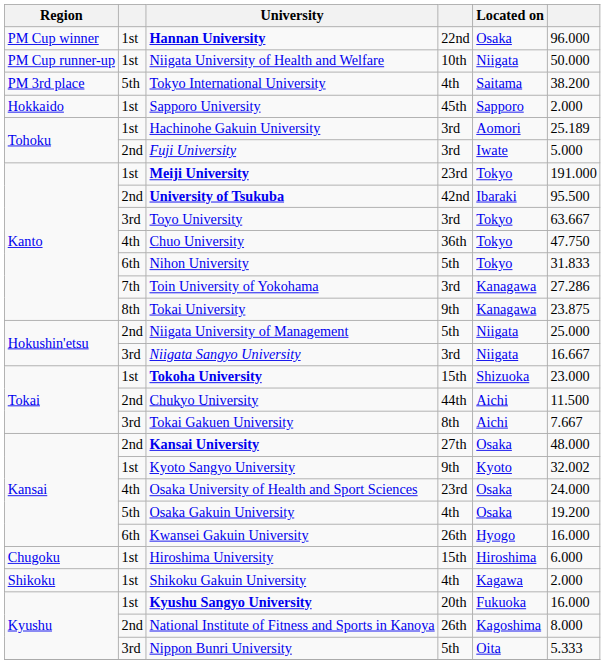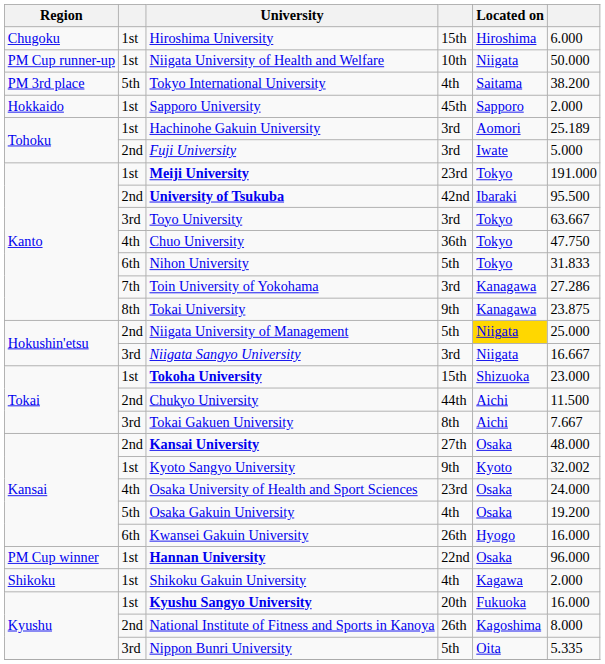 <table class="wikitable sortable" style="text-align:left;">
 <tr>
 <th>Region</th>
 <th></th>
 <th>University</th>
 <th></th>
 <th>Located on</th>
 <th></th>
 </tr>
 <tr>
-<td rowspan=1><a href='#'>PM Cup winner</a></td>
+<td rowspan=1><a href='#'>Chugoku</a></td>
 <td>1st</td>
-<td><strong><a href='#'>Hannan University</a></strong></td>
-<td>22nd</td>
-<td><a href='#'>Osaka</a></td>
-<td>96.000</td>
+<td><a href='#'>Hiroshima University</a></td>
+<td>15th</td>
+<td><a href='#'>Hiroshima</a></td>
+<td>6.000</td>
 </tr>
 <tr>
 <td rowspan=1><a href='#'>PM Cup runner-up</a></td>
 <td>1st</td>
 <td><a href='#'>Niigata University of Health and Welfare</a></td>
 <td>10th</td>
 <td><a href='#'>Niigata</a></td>
 <td>50.000</td>
 </tr>
 <tr>
 <td rowspan=1><a href='#'>PM 3rd place</a></td>
 <td>5th</td>
 <td><a href='#'>Tokyo International University</a></td>
 <td>4th</td>
 <td><a href='#'>Saitama</a></td>
 <td>38.200</td>
 </tr>
 <tr>
 <td rowspan=1><a href='#'>Hokkaido</a></td>
 <td>1st</td>
 <td><a href='#'>Sapporo University</a></td>
 <td>45th</td>
 <td><a href='#'>Sapporo</a></td>
 <td>2.000</td>
 </tr>
 <tr>
 <td rowspan=2><a href='#'>Tohoku</a></td>
 <td>1st</td>
 <td><a href='#'>Hachinohe Gakuin University</a></td>
 <td>3rd</td>
 <td><a href='#'>Aomori</a></td>
 <td>25.189</td>
 </tr>
 <tr>
 <td>2nd</td>
 <td><em><a href='#'>Fuji University</a></em></td>
 <td>3rd</td>
 <td><a href='#'>Iwate</a></td>
 <td>5.000</td>
 </tr>
 <tr>
 <td rowspan=7><a href='#'>Kanto</a></td>
 <td>1st</td>
 <td><strong><a href='#'>Meiji University</a></strong></td>
 <td>23rd</td>
 <td><a href='#'>Tokyo</a></td>
 <td>191.000</td>
 </tr>
 <tr>
 <td>2nd</td>
 <td><strong><a href='#'>University of Tsukuba</a></strong></td>
 <td>42nd</td>
 <td><a href='#'>Ibaraki</a></td>
 <td>95.500</td>
 </tr>
 <tr>
 <td>3rd</td>
 <td><a href='#'>Toyo University</a></td>
 <td>3rd</td>
 <td><a href='#'>Tokyo</a></td>
 <td>63.667</td>
 </tr>
 <tr>
 <td>4th</td>
 <td><a href='#'>Chuo University</a></td>
 <td>36th</td>
 <td><a href='#'>Tokyo</a></td>
 <td>47.750</td>
 </tr>
 <tr>
 <td>6th</td>
 <td><a href='#'>Nihon University</a></td>
 <td>5th</td>
 <td><a href='#'>Tokyo</a></td>
 <td>31.833</td>
 </tr>
 <tr>
 <td>7th</td>
 <td><a href='#'>Toin University of Yokohama</a></td>
 <td>3rd</td>
 <td><a href='#'>Kanagawa</a></td>
 <td>27.286</td>
 </tr>
 <tr>
 <td>8th</td>
 <td><a href='#'>Tokai University</a></td>
 <td>9th</td>
 <td><a href='#'>Kanagawa</a></td>
 <td>23.875</td>
 </tr>
 <tr>
 <td rowspan=2><a href='#'>Hoku</a><a href='#'>shin'etsu</a></td>
 <td>2nd</td>
 <td><a href='#'>Niigata University of Management</a></td>
 <td>5th</td>
-<td><a href='#'>Niigata</a></td>
+<td style="background: gold;"><a href='#'>Niigata</a></td>
 <td>25.000</td>
 </tr>
 <tr>
 <td>3rd</td>
 <td><em><a href='#'>Niigata Sangyo University</a></em></td>
 <td>3rd</td>
 <td><a href='#'>Niigata</a></td>
 <td>16.667</td>
 </tr>
 <tr>
 <td rowspan=3><a href='#'>Tokai</a></td>
 <td>1st</td>
 <td><strong><a href='#'>Tokoha University</a></strong></td>
 <td>15th</td>
 <td><a href='#'>Shizuoka</a></td>
 <td>23.000</td>
 </tr>
 <tr>
 <td>2nd</td>
 <td><a href='#'>Chukyo University</a></td>
 <td>44th</td>
 <td><a href='#'>Aichi</a></td>
 <td>11.500</td>
 </tr>
 <tr>
 <td>3rd</td>
 <td><a href='#'>Tokai Gakuen University</a></td>
 <td>8th</td>
 <td><a href='#'>Aichi</a></td>
 <td>7.667</td>
 </tr>
 <tr>
 <td rowspan=5><a href='#'>Kansai</a></td>
 <td>2nd</td>
 <td><strong><a href='#'>Kansai University</a></strong></td>
 <td>27th</td>
 <td><a href='#'>Osaka</a></td>
 <td>48.000</td>
 </tr>
 <tr>
 <td>1st</td>
 <td><a href='#'>Kyoto Sangyo University</a></td>
 <td>9th</td>
 <td><a href='#'>Kyoto</a></td>
 <td>32.002</td>
 </tr>
 <tr>
 <td>4th</td>
 <td><a href='#'>Osaka University of Health and Sport Sciences</a></td>
 <td>23rd</td>
 <td><a href='#'>Osaka</a></td>
 <td>24.000</td>
 </tr>
 <tr>
 <td>5th</td>
 <td><a href='#'>Osaka Gakuin University</a></td>
 <td>4th</td>
 <td><a href='#'>Osaka</a></td>
 <td>19.200</td>
 </tr>
 <tr>
 <td>6th</td>
 <td><a href='#'>Kwansei Gakuin University</a></td>
 <td>26th</td>
 <td><a href='#'>Hyogo</a></td>
 <td>16.000</td>
 </tr>
 <tr>
-<td rowspan=1><a href='#'>Chugoku</a></td>
+<td rowspan=1><a href='#'>PM Cup winner</a></td>
 <td>1st</td>
-<td><a href='#'>Hiroshima University</a></td>
-<td>15th</td>
-<td><a href='#'>Hiroshima</a></td>
-<td>6.000</td>
+<td><strong><a href='#'>Hannan University</a></strong></td>
+<td>22nd</td>
+<td><a href='#'>Osaka</a></td>
+<td>96.000</td>
 </tr>
 <tr>
 <td rowspan=1><a href='#'>Shikoku</a></td>
 <td>1st</td>
 <td><a href='#'>Shikoku Gakuin University</a></td>
 <td>4th</td>
 <td><a href='#'>Kagawa</a></td>
 <td>2.000</td>
 </tr>
 <tr>
 <td rowspan=3><a href='#'>Kyushu</a></td>
 <td>1st</td>
 <td><strong><a href='#'>Kyushu Sangyo University</a></strong></td>
 <td>20th</td>
 <td><a href='#'>Fukuoka</a></td>
 <td>16.000</td>
 </tr>
 <tr>
 <td>2nd</td>
 <td><a href='#'>National Institute of Fitness and Sports in Kanoya</a></td>
 <td>26th</td>
 <td><a href='#'>Kagoshima</a></td>
 <td>8.000</td>
 </tr>
 <tr>
 <td>3rd</td>
 <td><a href='#'>Nippon Bunri University</a></td>
 <td>5th</td>
 <td><a href='#'>Oita</a></td>
-<td>5.333</td>
+<td>5.335</td>
 </tr>
 <tr>
 </tr>
 </table>
